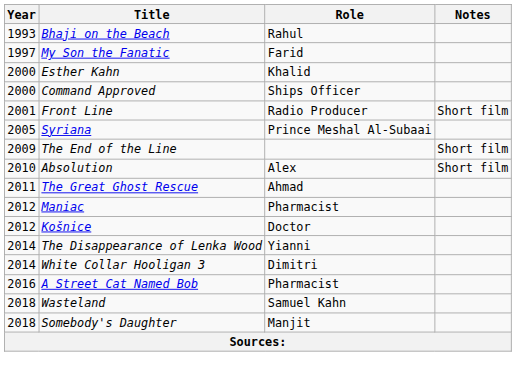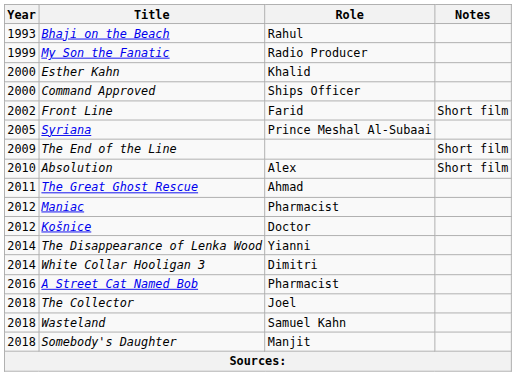 <table class="wikitable">
 <tr>
 <th>Year</th>
 <th>Title</th>
 <th>Role</th>
 <th>Notes</th>
 </tr>
 <tr>
 <td>1993</td>
 <td><em><a href='#'>Bhaji on the Beach</a></em></td>
 <td>Rahul</td>
 <td></td>
 </tr>
 <tr>
-<td>1997</td>
+<td>1999</td>
 <td><em><a href='#'>My Son the Fanatic</a></em></td>
-<td>Farid</td>
+<td>Radio Producer</td>
 <td></td>
 </tr>
 <tr>
 <td>2000</td>
 <td><em>Esther Kahn</em></td>
 <td>Khalid</td>
 <td></td>
 </tr>
 <tr>
 <td>2000</td>
 <td><em>Command Approved</em></td>
 <td>Ships Officer</td>
 <td></td>
 </tr>
 <tr>
-<td>2001</td>
+<td>2002</td>
 <td><em>Front Line</em></td>
-<td>Radio Producer</td>
+<td>Farid</td>
 <td>Short film</td>
 </tr>
 <tr>
 <td>2005</td>
 <td><em><a href='#'>Syriana</a></em></td>
 <td>Prince Meshal Al-Subaai</td>
 <td></td>
 </tr>
 <tr>
 <td>2009</td>
 <td><em>The End of the Line</em></td>
 <td></td>
 <td>Short film</td>
 </tr>
 <tr>
 <td>2010</td>
 <td><em>Absolution</em></td>
 <td>Alex</td>
 <td>Short film</td>
 </tr>
 <tr>
 <td>2011</td>
 <td><em><a href='#'>The Great Ghost Rescue</a></em></td>
 <td>Ahmad</td>
 <td></td>
 </tr>
 <tr>
 <td>2012</td>
 <td><em><a href='#'>Maniac</a></em></td>
 <td>Pharmacist</td>
 <td></td>
 </tr>
 <tr>
 <td>2012</td>
 <td><em><a href='#'>Košnice</a></em></td>
 <td>Doctor</td>
 <td></td>
 </tr>
 <tr>
 <td>2014</td>
 <td><em>The Disappearance of Lenka Wood</em></td>
 <td>Yianni</td>
 <td></td>
 </tr>
 <tr>
 <td>2014</td>
 <td><em>White Collar Hooligan 3</em></td>
 <td>Dimitri</td>
 <td></td>
 </tr>
 <tr>
 <td>2016</td>
 <td><em><a href='#'>A Street Cat Named Bob</a></em></td>
 <td>Pharmacist</td>
 <td></td>
 </tr>
 <tr>
 <td>2018</td>
+<td><em>The Collector</em></td>
+<td>Joel</td>
+<td></td>
+</tr>
+<tr>
+<td>2018</td>
 <td><em>Wasteland</em></td>
 <td>Samuel Kahn</td>
 <td></td>
 </tr>
 <tr>
 <td>2018</td>
 <td><em>Somebody's Daughter</em></td>
 <td>Manjit</td>
 <td></td>
 </tr>
 <tr>
 <th colspan="4"><strong>Sources</strong>: </th>
 </tr>
 </table>
